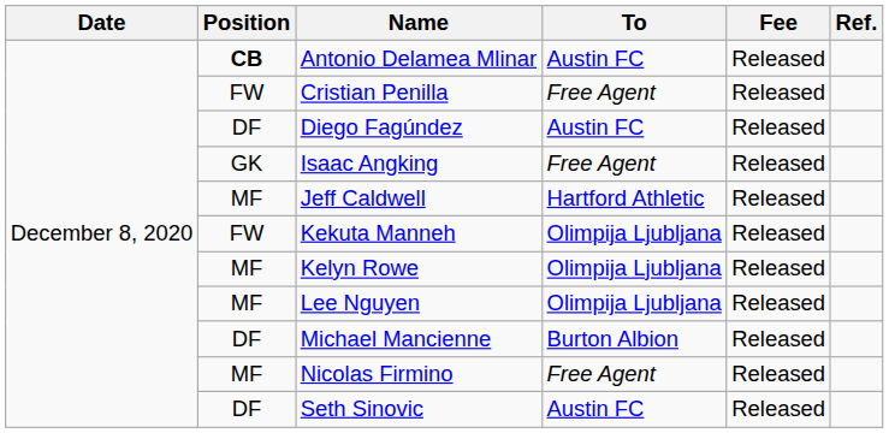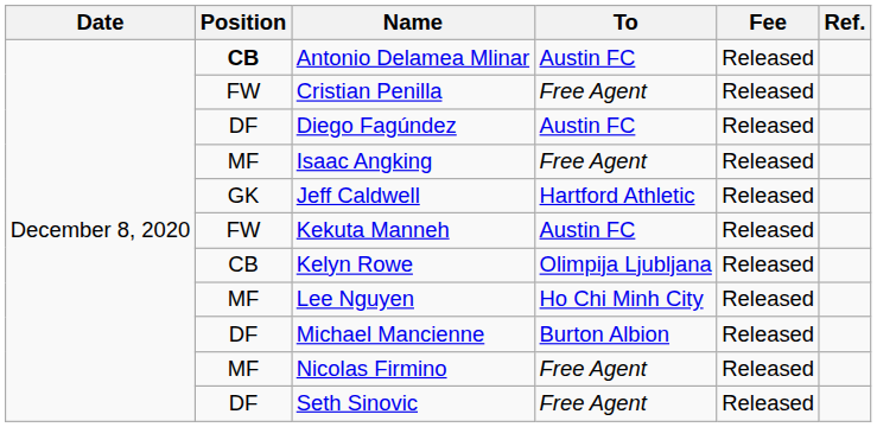 <table class="wikitable">
 <tr>
 <th>Date</th>
 <th>Position</th>
 <th>Name</th>
 <th>To</th>
 <th>Fee</th>
 <th>Ref.</th>
 </tr>
 <tr>
 <td rowspan=13>December 8, 2020</td>
 <td align=center><strong>CB</strong></td>
 <td> <a href='#'>Antonio Delamea Mlinar</a></td>
 <td> <a href='#'>Austin FC</a></td>
 <td>Released</td>
 <td></td>
 </tr>
 <tr>
 <td align=center>FW</td>
 <td> <a href='#'>Cristian Penilla</a></td>
 <td><em>Free Agent</em></td>
 <td>Released</td>
 <td></td>
 </tr>
 <tr>
 <td align=center>DF</td>
 <td> <a href='#'>Diego Fagúndez</a></td>
 <td> <a href='#'>Austin FC</a></td>
 <td>Released</td>
 <td></td>
 </tr>
 <tr>
-<td align=center>GK</td>
+<td align=center>MF</td>
 <td> <a href='#'>Isaac Angking</a></td>
 <td><em>Free Agent</em></td>
 <td>Released</td>
 <td></td>
 </tr>
 <tr>
-<td align=center>MF</td>
+<td align=center>GK</td>
 <td> <a href='#'>Jeff Caldwell</a></td>
 <td> <a href='#'>Hartford Athletic</a></td>
 <td>Released</td>
 <td></td>
 </tr>
 <tr>
 <td align=center>FW</td>
 <td> <a href='#'>Kekuta Manneh</a></td>
-<td> <a href='#'>Olimpija Ljubljana</a></td>
+<td> <a href='#'>Austin FC</a></td>
 <td>Released</td>
 <td></td>
 </tr>
 <tr>
-<td align=center>MF</td>
+<td align=center>CB</td>
 <td> <a href='#'>Kelyn Rowe</a></td>
 <td> <a href='#'>Olimpija Ljubljana</a></td>
 <td>Released</td>
 <td></td>
 </tr>
 <tr>
 <td align=center>MF</td>
 <td> <a href='#'>Lee Nguyen</a></td>
-<td> <a href='#'>Olimpija Ljubljana</a></td>
+<td> <a href='#'>Ho Chi Minh City</a></td>
 <td>Released</td>
 <td></td>
 </tr>
 <tr>
 <td align=center>DF</td>
 <td> <a href='#'>Michael Mancienne</a></td>
 <td> <a href='#'>Burton Albion</a></td>
 <td>Released</td>
 <td></td>
 </tr>
 <tr>
 <td align=center>MF</td>
 <td> <a href='#'>Nicolas Firmino</a></td>
 <td><em>Free Agent</em></td>
 <td>Released</td>
 <td></td>
 </tr>
 <tr>
 <td align=center>DF</td>
 <td> <a href='#'>Seth Sinovic</a></td>
-<td> <a href='#'>Austin FC</a></td>
+<td><em>Free Agent</em></td>
 <td>Released</td>
 <td></td>
 </tr>
 </table>
